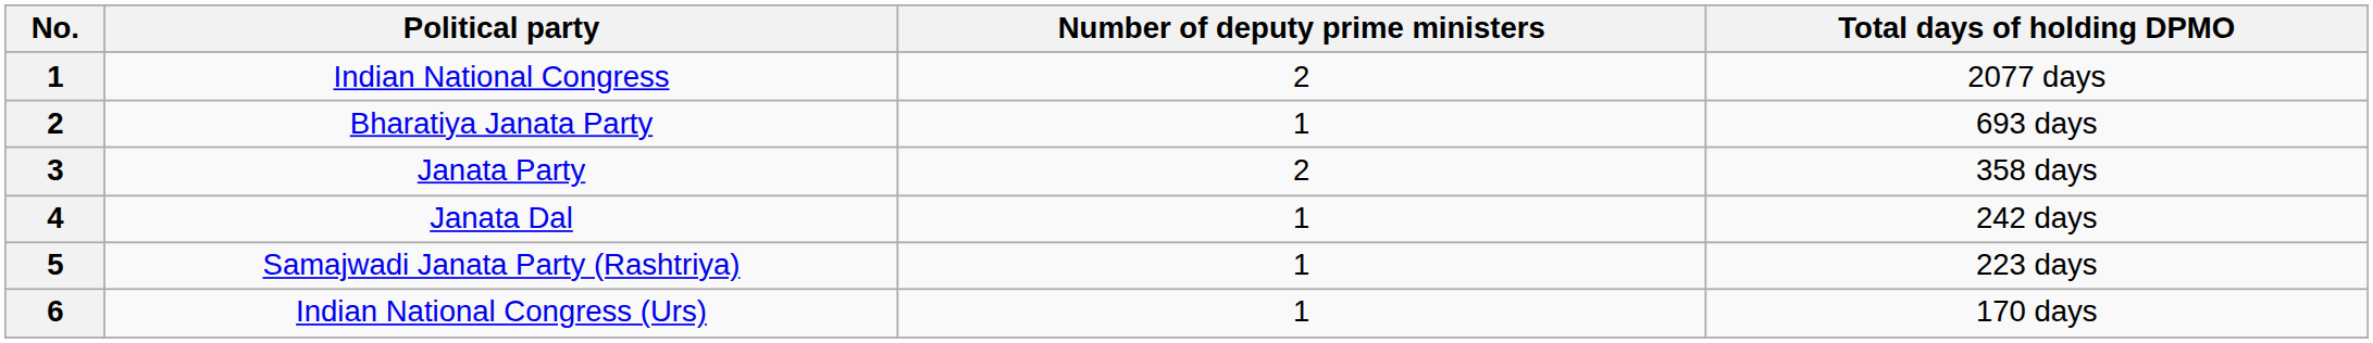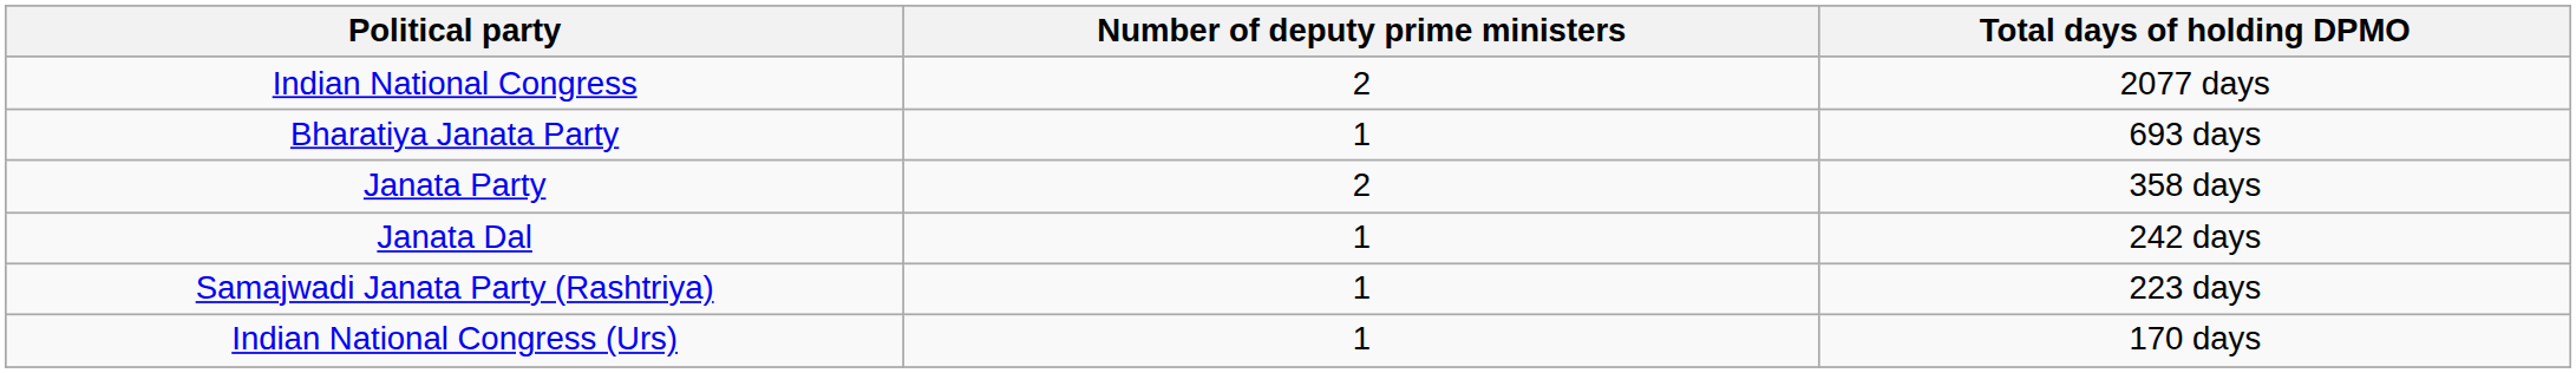 <table class="wikitable sortable" style="width:100%; text-align:center">
 <tr>
-<th>No.</th>
 <th>Political party</th>
 <th>Number of deputy prime ministers</th>
 <th>Total days of holding DPMO</th>
 </tr>
 <tr>
-<th>1</th>
 <td><a href='#'>Indian National Congress</a></td>
 <td>2</td>
 <td>2077 days</td>
 </tr>
 <tr>
-<th>2</th>
 <td><a href='#'>Bharatiya Janata Party</a></td>
 <td>1</td>
 <td>693 days</td>
 </tr>
 <tr>
-<th>3</th>
 <td><a href='#'>Janata Party</a></td>
 <td>2</td>
 <td>358 days</td>
 </tr>
 <tr>
-<th>4</th>
 <td><a href='#'>Janata Dal</a></td>
 <td>1</td>
 <td>242 days</td>
 </tr>
 <tr>
-<th>5</th>
 <td><a href='#'>Samajwadi Janata Party (Rashtriya)</a></td>
 <td>1</td>
 <td>223 days</td>
 </tr>
 <tr>
-<th>6</th>
 <td><a href='#'>Indian National Congress (Urs)</a></td>
 <td>1</td>
 <td>170 days</td>
 </tr>
 </table>
